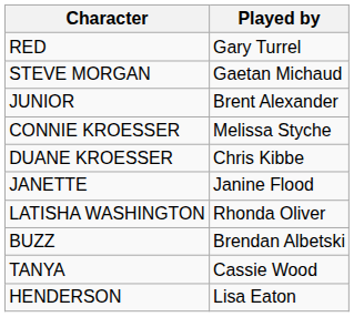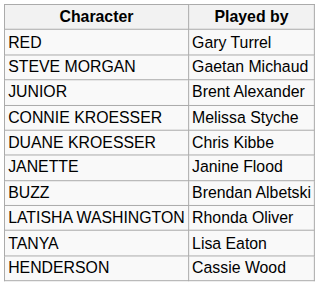 <table class="wikitable">
 <tr>
 <th>Character</th>
 <th>Played by</th>
 </tr>
 <tr>
 <td>RED</td>
 <td>Gary Turrel</td>
 </tr>
 <tr>
 <td>STEVE MORGAN</td>
 <td>Gaetan Michaud</td>
 </tr>
 <tr>
 <td>JUNIOR</td>
 <td>Brent Alexander</td>
 </tr>
 <tr>
 <td>CONNIE KROESSER</td>
 <td>Melissa Styche</td>
 </tr>
 <tr>
 <td>DUANE KROESSER</td>
 <td>Chris Kibbe</td>
 </tr>
 <tr>
 <td>JANETTE</td>
 <td>Janine Flood</td>
 </tr>
 <tr>
+<td>BUZZ</td>
+<td>Brendan Albetski</td>
+</tr>
+<tr>
 <td>LATISHA WASHINGTON</td>
 <td>Rhonda Oliver</td>
 </tr>
 <tr>
-<td>BUZZ</td>
-<td>Brendan Albetski</td>
-</tr>
-<tr>
 <td>TANYA</td>
-<td>Cassie Wood</td>
+<td>Lisa Eaton</td>
 </tr>
 <tr>
 <td>HENDERSON</td>
-<td>Lisa Eaton</td>
+<td>Cassie Wood</td>
 </tr>
 </table>
